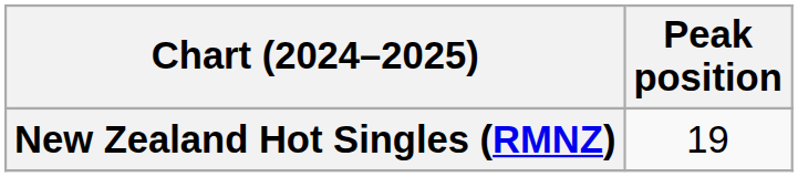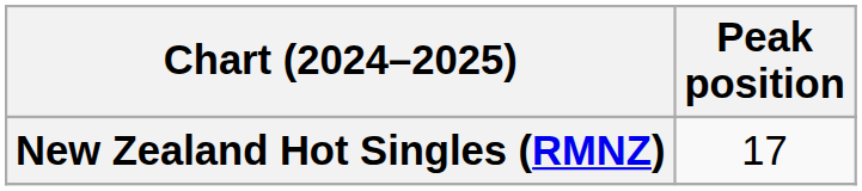 <table class="wikitable sortable plainrowheaders" style="text-align:center">
 <tr>
 <th scope="col">Chart (2024–2025)</th>
 <th scope="col">Peak<br>position</th>
 </tr>
 <tr>
 </tr>
 <tr>
 </tr>
 <tr>
 <th scope="row">New Zealand Hot Singles (<a href='#'>RMNZ</a>)</th>
-<td>19</td>
+<td>17</td>
 </tr>
 <tr>
 </tr>
 <tr>
 </tr>
 <tr>
 </tr>
 </table>
